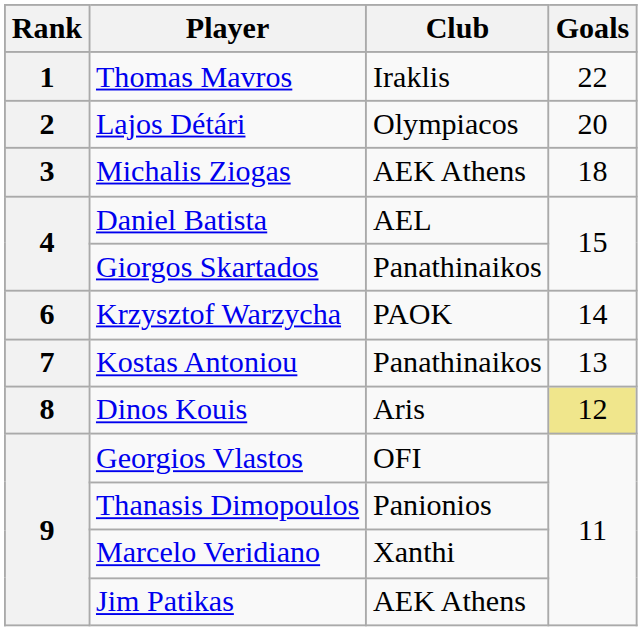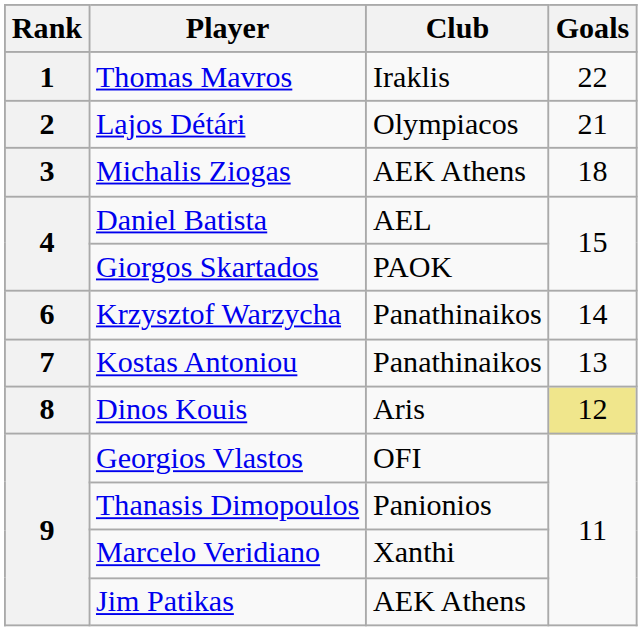 <table class="wikitable" style="text-align:center">
 <tr>
 <th>Rank</th>
 <th>Player</th>
 <th>Club</th>
 <th>Goals</th>
 </tr>
 <tr>
 <th>1</th>
 <td align="left"> <a href='#'>Thomas Mavros</a></td>
 <td align="left">Iraklis</td>
 <td>22</td>
 </tr>
 <tr>
 <th>2</th>
 <td align="left"> <a href='#'>Lajos Détári</a></td>
 <td align="left">Olympiacos</td>
-<td>20</td>
+<td>21</td>
 </tr>
 <tr>
 <th>3</th>
 <td align="left"> <a href='#'>Michalis Ziogas</a></td>
 <td align="left">AEK Athens</td>
 <td>18</td>
 </tr>
 <tr>
 <th rowspan="2">4</th>
 <td align="left"> <a href='#'>Daniel Batista</a></td>
 <td align="left">AEL</td>
 <td rowspan="2">15</td>
 </tr>
 <tr>
 <td align="left"> <a href='#'>Giorgos Skartados</a></td>
-<td align="left">Panathinaikos</td>
+<td align="left">PAOK</td>
 </tr>
 <tr>
 <th>6</th>
 <td align="left"> <a href='#'>Krzysztof Warzycha</a></td>
-<td align="left">PAOK</td>
+<td align="left">Panathinaikos</td>
 <td>14</td>
 </tr>
 <tr>
 <th>7</th>
 <td align="left"> <a href='#'>Kostas Antoniou</a></td>
 <td align="left">Panathinaikos</td>
 <td>13</td>
 </tr>
 <tr>
 <th>8</th>
 <td align="left"> <a href='#'>Dinos Kouis</a></td>
 <td align="left">Aris</td>
 <td style="background: khaki;">12</td>
 </tr>
 <tr>
 <th rowspan="4">9</th>
 <td align="left"> <a href='#'>Georgios Vlastos</a></td>
 <td align="left">OFI</td>
 <td rowspan="4">11</td>
 </tr>
 <tr>
 <td align="left"> <a href='#'>Thanasis Dimopoulos</a></td>
 <td align="left">Panionios</td>
 </tr>
 <tr>
 <td align="left"> <a href='#'>Marcelo Veridiano</a></td>
 <td align="left">Xanthi</td>
 </tr>
 <tr>
 <td align="left"> <a href='#'>Jim Patikas</a></td>
 <td align="left">AEK Athens</td>
 </tr>
 </table>
